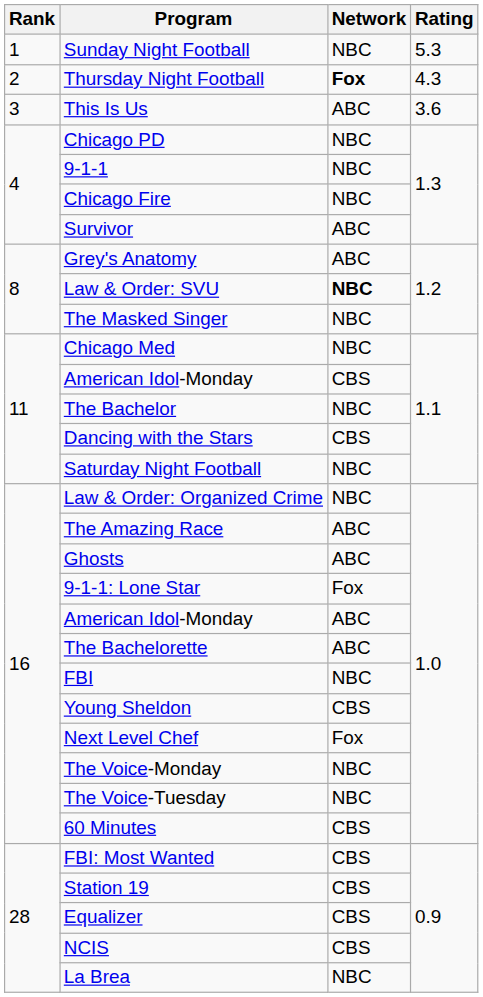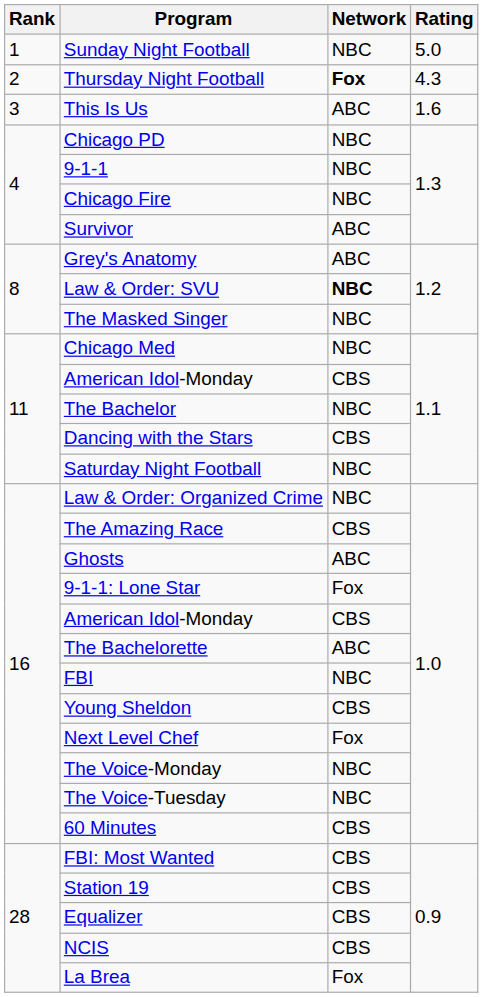 <table class="wikitable">
 <tr>
 <th>Rank</th>
 <th>Program</th>
 <th>Network</th>
 <th>Rating</th>
 </tr>
 <tr>
 <td>1</td>
 <td><a href='#'>Sunday Night Football</a></td>
 <td>NBC</td>
-<td>5.3</td>
+<td>5.0</td>
 </tr>
 <tr>
 <td>2</td>
 <td><a href='#'>Thursday Night Football</a></td>
 <td><strong>Fox</strong></td>
 <td>4.3</td>
 </tr>
 <tr>
 <td>3</td>
 <td><a href='#'>This Is Us</a></td>
 <td>ABC</td>
-<td>3.6</td>
+<td>1.6</td>
 </tr>
 <tr>
 <td rowspan=4>4</td>
 <td><a href='#'>Chicago PD</a></td>
 <td>NBC</td>
 <td rowspan=4>1.3</td>
 </tr>
 <tr>
 <td><a href='#'>9-1-1</a></td>
 <td>NBC</td>
 </tr>
 <tr>
 <td><a href='#'>Chicago Fire</a></td>
 <td>NBC</td>
 </tr>
 <tr>
 <td><a href='#'>Survivor</a></td>
 <td>ABC</td>
 </tr>
 <tr>
 <td rowspan=3>8</td>
 <td><a href='#'>Grey's Anatomy</a></td>
 <td>ABC</td>
 <td rowspan=3>1.2</td>
 </tr>
 <tr>
 <td><a href='#'>Law & Order: SVU</a></td>
 <td><strong>NBC</strong></td>
 </tr>
 <tr>
 <td><a href='#'>The Masked Singer</a></td>
 <td>NBC</td>
 </tr>
 <tr>
 <td rowspan=5>11</td>
 <td><a href='#'>Chicago Med</a></td>
 <td>NBC</td>
 <td rowspan=5>1.1</td>
 </tr>
 <tr>
 <td><a href='#'>American Idol</a>-Monday</td>
 <td>CBS</td>
 </tr>
 <tr>
 <td><a href='#'>The Bachelor</a></td>
 <td>NBC</td>
 </tr>
 <tr>
 <td><a href='#'>Dancing with the Stars</a></td>
 <td>CBS</td>
 </tr>
 <tr>
 <td><a href='#'>Saturday Night Football</a></td>
 <td>NBC</td>
 </tr>
 <tr>
 <td rowspan=12>16</td>
 <td><a href='#'>Law & Order: Organized Crime</a></td>
 <td>NBC</td>
 <td rowspan=12>1.0</td>
 </tr>
 <tr>
 <td><a href='#'>The Amazing Race</a></td>
-<td>ABC</td>
+<td>CBS</td>
 </tr>
 <tr>
 <td><a href='#'>Ghosts</a></td>
 <td>ABC</td>
 </tr>
 <tr>
 <td><a href='#'>9-1-1: Lone Star</a></td>
 <td>Fox</td>
 </tr>
 <tr>
 <td><a href='#'>American Idol</a>-Monday</td>
-<td>ABC</td>
+<td>CBS</td>
 </tr>
 <tr>
 <td><a href='#'>The Bachelorette</a></td>
 <td>ABC</td>
 </tr>
 <tr>
 <td><a href='#'>FBI</a></td>
 <td>NBC</td>
 </tr>
 <tr>
 <td><a href='#'>Young Sheldon</a></td>
 <td>CBS</td>
 </tr>
 <tr>
 <td><a href='#'>Next Level Chef</a></td>
 <td>Fox</td>
 </tr>
 <tr>
 <td><a href='#'>The Voice</a>-Monday</td>
 <td>NBC</td>
 </tr>
 <tr>
 <td><a href='#'>The Voice</a>-Tuesday</td>
 <td>NBC</td>
 </tr>
 <tr>
 <td><a href='#'>60 Minutes</a></td>
 <td>CBS</td>
 </tr>
 <tr>
 <td rowspan=5>28</td>
 <td><a href='#'>FBI: Most Wanted</a></td>
 <td>CBS</td>
 <td rowspan=5>0.9</td>
 </tr>
 <tr>
 <td><a href='#'>Station 19</a></td>
 <td>CBS</td>
 </tr>
 <tr>
 <td><a href='#'>Equalizer</a></td>
 <td>CBS</td>
 </tr>
 <tr>
 <td><a href='#'>NCIS</a></td>
 <td>CBS</td>
 </tr>
 <tr>
 <td><a href='#'>La Brea</a></td>
-<td>NBC</td>
+<td>Fox</td>
 </tr>
 </table>
